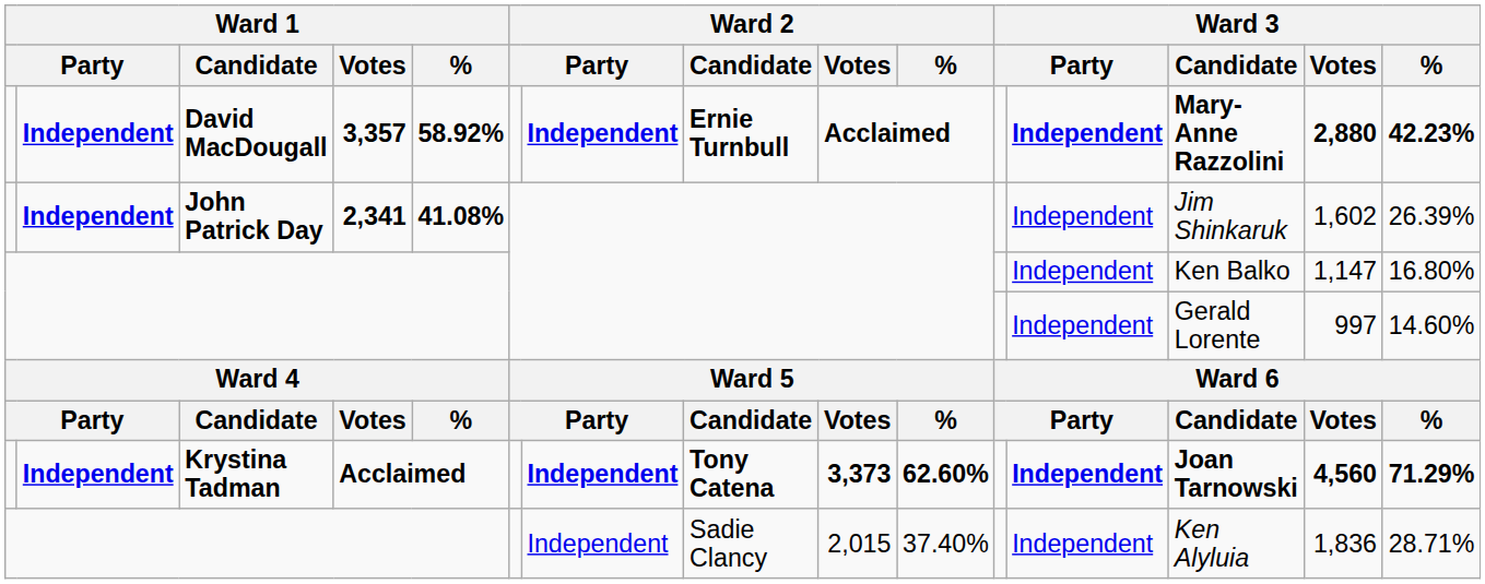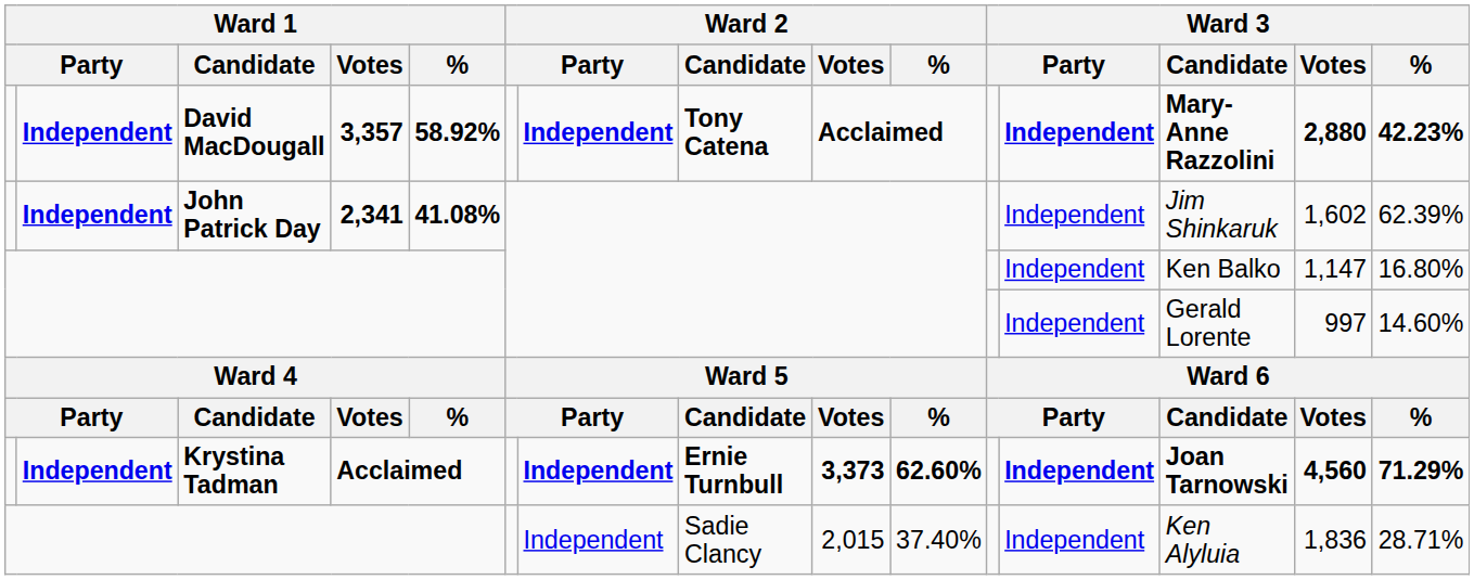 <table class="wikitable">
 <tr>
 <th colspan="5"><strong>Ward 1</strong></th>
 <th colspan="5"><strong>Ward 2</strong></th>
 <th colspan="5"><strong>Ward 3</strong></th>
 </tr>
 <tr>
 <th colspan="2">Party</th>
 <th>Candidate</th>
 <th>Votes</th>
 <th>%</th>
 <th colspan="2">Party</th>
 <th>Candidate</th>
 <th>Votes</th>
 <th>%</th>
 <th colspan="2">Party</th>
 <th>Candidate</th>
 <th>Votes</th>
 <th>%</th>
 </tr>
 <tr>
 <td width=20px ></td>
 <td><strong><a href='#'>Independent</a></strong></td>
 <td><strong>David MacDougall</strong></td>
 <td align="right"><strong>3,357</strong></td>
 <td align="right"><strong>58.92%</strong></td>
 <td width=20px ></td>
 <td><strong><a href='#'>Independent</a></strong></td>
-<td><strong>Ernie Turnbull</strong></td>
+<td><strong>Tony Catena</strong></td>
 <td colspan="2"><strong>Acclaimed</strong></td>
 <td width=20px ></td>
 <td><strong><a href='#'>Independent</a></strong></td>
 <td><strong>Mary-Anne Razzolini</strong></td>
 <td align="right"><strong>2,880</strong></td>
 <td align="right"><strong>42.23%</strong></td>
 </tr>
 <tr>
 <td></td>
 <td><strong><a href='#'>Independent</a></strong></td>
 <td><strong>John Patrick Day</strong></td>
 <td align="right"><strong>2,341</strong></td>
 <td align="right"><strong>41.08%</strong></td>
 <td colspan="5" rowspan="3"></td>
 <td></td>
 <td><a href='#'>Independent</a></td>
 <td><em>Jim Shinkaruk</em></td>
 <td align="right">1,602</td>
-<td align="right">26.39%</td>
+<td align="right">62.39%</td>
 </tr>
 <tr>
 <td colspan="5" rowspan="2"></td>
 <td></td>
 <td><a href='#'>Independent</a></td>
 <td>Ken Balko</td>
 <td align="right">1,147</td>
 <td align="right">16.80%</td>
 </tr>
 <tr>
 <td></td>
 <td><a href='#'>Independent</a></td>
 <td>Gerald Lorente</td>
 <td align="right">997</td>
 <td align="right">14.60%</td>
 </tr>
 <tr>
 <th colspan="5"><strong>Ward 4</strong></th>
 <th colspan="5"><strong>Ward 5</strong></th>
 <th colspan="5"><strong>Ward 6</strong></th>
 </tr>
 <tr>
 <th colspan="2">Party</th>
 <th>Candidate</th>
 <th>Votes</th>
 <th>%</th>
 <th colspan="2">Party</th>
 <th>Candidate</th>
 <th>Votes</th>
 <th>%</th>
 <th colspan="2">Party</th>
 <th>Candidate</th>
 <th>Votes</th>
 <th>%</th>
 </tr>
 <tr>
 <td></td>
 <td><strong><a href='#'>Independent</a></strong></td>
 <td><strong>Krystina Tadman</strong></td>
 <td colspan="2"><strong>Acclaimed</strong></td>
 <td></td>
 <td><strong><a href='#'>Independent</a></strong></td>
-<td><strong>Tony Catena</strong></td>
+<td><strong>Ernie Turnbull</strong></td>
 <td align="right"><strong>3,373</strong></td>
 <td align="right"><strong>62.60%</strong></td>
 <td></td>
 <td><strong><a href='#'>Independent</a></strong></td>
 <td><strong>Joan Tarnowski</strong></td>
 <td align="right"><strong>4,560</strong></td>
 <td align="right"><strong>71.29%</strong></td>
 </tr>
 <tr>
 <td colspan="5"></td>
 <td></td>
 <td><a href='#'>Independent</a></td>
 <td>Sadie Clancy</td>
 <td align="right">2,015</td>
 <td align="right">37.40%</td>
 <td></td>
 <td><a href='#'>Independent</a></td>
 <td><em>Ken Alyluia</em></td>
 <td align="right">1,836</td>
 <td align="right">28.71%</td>
 </tr>
 </table>
